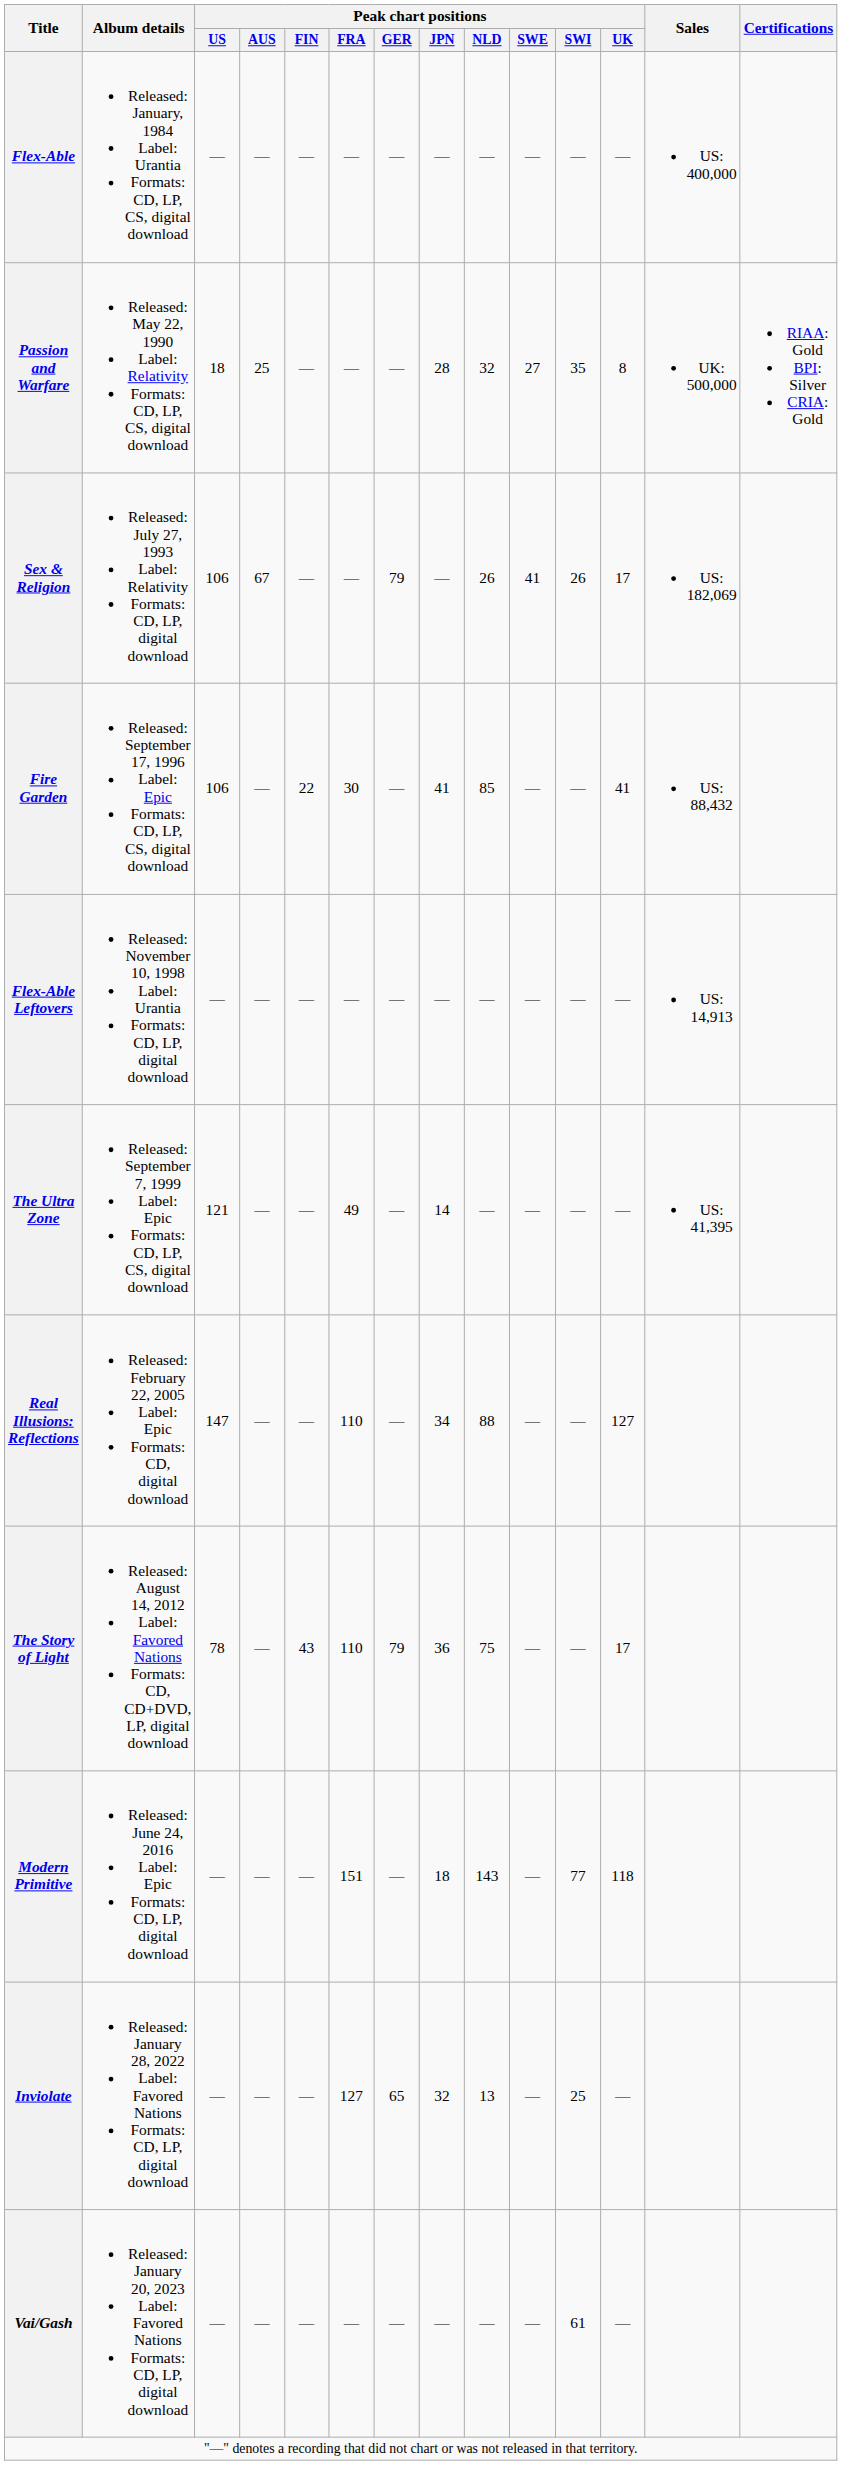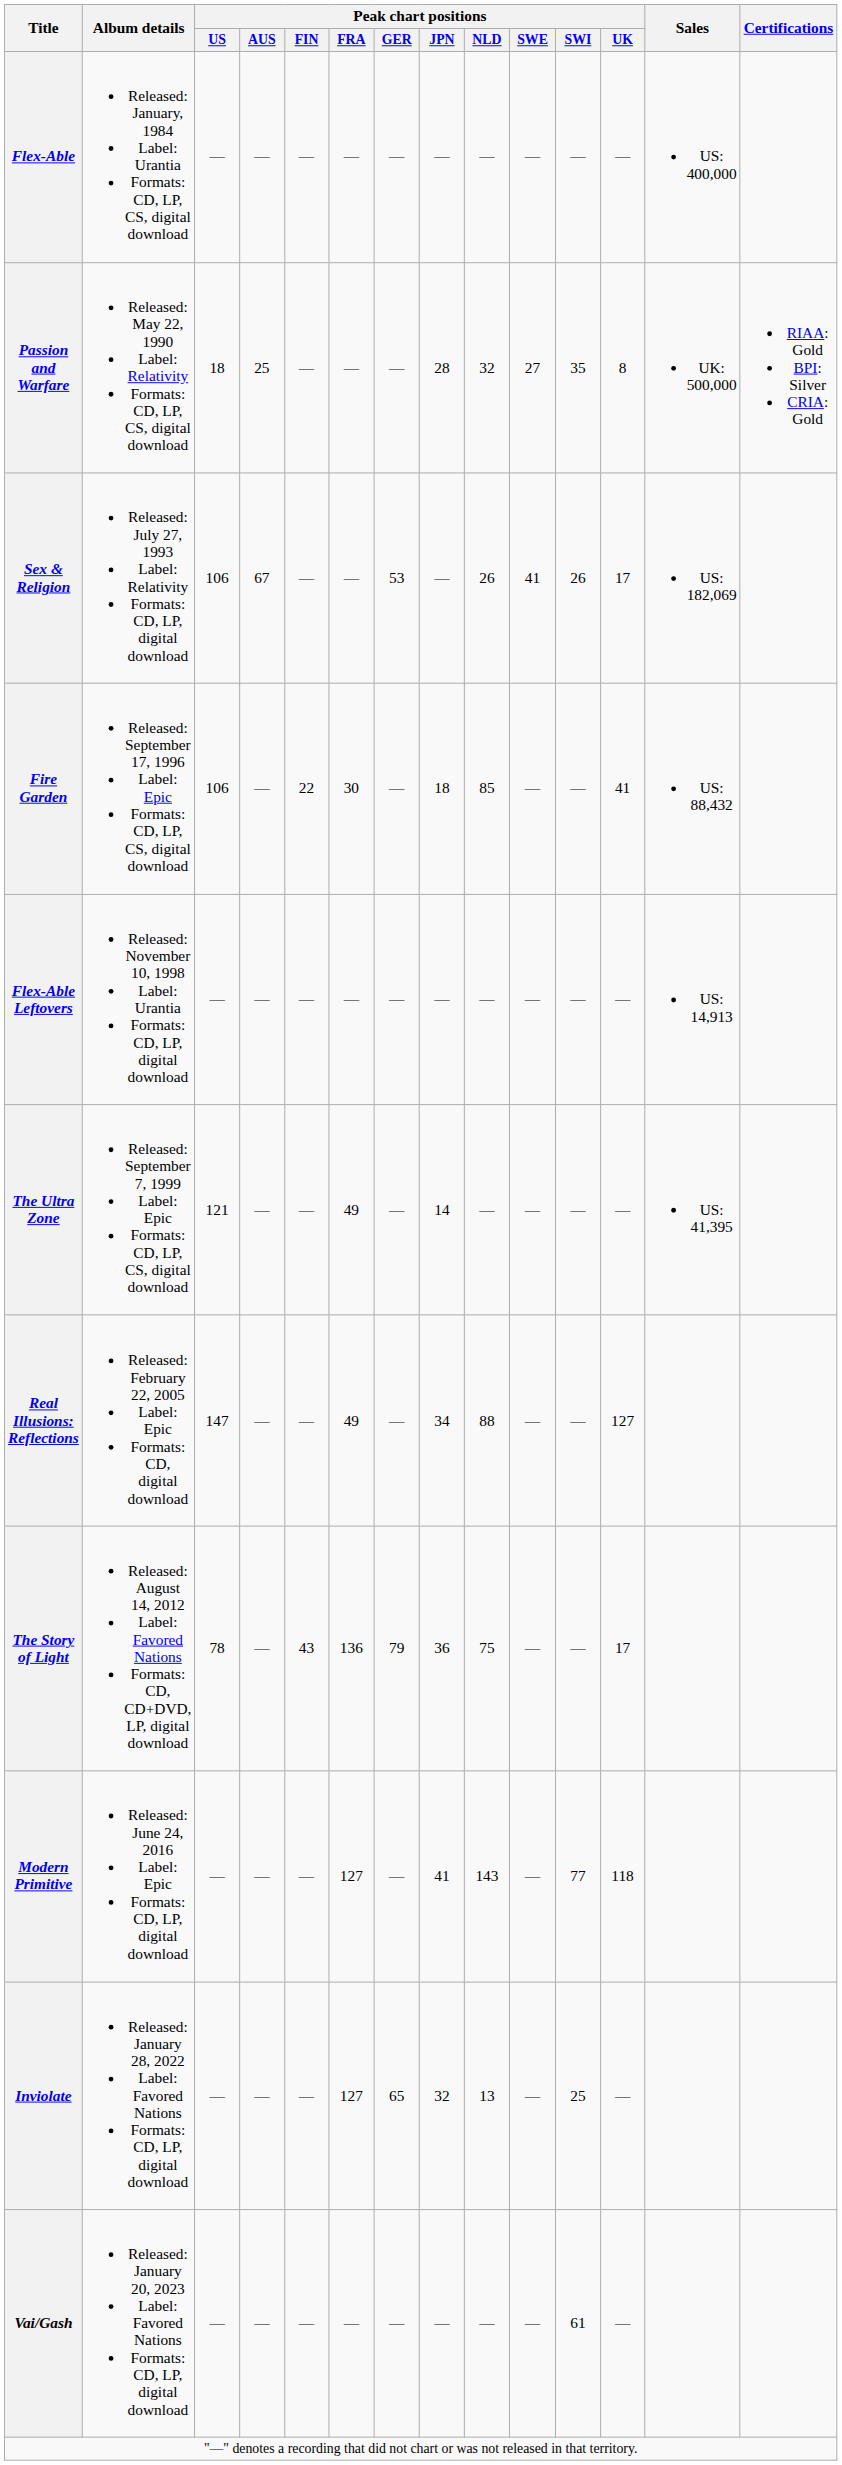 <table class="wikitable mw-collapsible plainrowheaders" style="text-align:center;">
 <tr>
 <th scope="col" rowspan="2">Title</th>
 <th scope="col" rowspan="2">Album details</th>
 <th scope="col" colspan="10">Peak chart positions</th>
 <th scope="col" rowspan="2">Sales</th>
 <th scope="col" rowspan="2"><a href='#'>Certifications</a></th>
 </tr>
 <tr>
 <th scope="col" style="width:3em;font-size:90%;"><a href='#'>US</a><br></th>
 <th scope="col" style="width:3em;font-size:90%;"><a href='#'>AUS</a><br></th>
 <th scope="col" style="width:3em;font-size:90%;"><a href='#'>FIN</a><br></th>
 <th scope="col" style="width:3em;font-size:90%;"><a href='#'>FRA</a><br></th>
 <th scope="col" style="width:3em;font-size:90%;"><a href='#'>GER</a><br></th>
 <th scope="col" style="width:3em;font-size:90%;"><a href='#'>JPN</a><br></th>
 <th scope="col" style="width:3em;font-size:90%;"><a href='#'>NLD</a><br></th>
 <th scope="col" style="width:3em;font-size:90%;"><a href='#'>SWE</a><br></th>
 <th scope="col" style="width:3em;font-size:90%;"><a href='#'>SWI</a><br></th>
 <th scope="col" style="width:3em;font-size:90%;"><a href='#'>UK</a><br></th>
 </tr>
 <tr>
 <th scope="row"><em><a href='#'>Flex-Able</a></em></th>
 <td><br><ul><li>Released: January, 1984</li><li>Label: Urantia</li><li>Formats: CD, LP, CS, digital download</li></ul></td>
 <td>—</td>
 <td>—</td>
 <td>—</td>
 <td>—</td>
 <td>—</td>
 <td>—</td>
 <td>—</td>
 <td>—</td>
 <td>—</td>
 <td>—</td>
 <td><br><ul><li>US: 400,000</li></ul></td>
 <td></td>
 </tr>
 <tr>
 <th scope="row"><em><a href='#'>Passion and Warfare</a></em></th>
 <td><br><ul><li>Released: May 22, 1990</li><li>Label: <a href='#'>Relativity</a></li><li>Formats: CD, LP, CS, digital download</li></ul></td>
 <td>18</td>
 <td>25</td>
 <td>—</td>
 <td>—</td>
 <td>—</td>
 <td>28</td>
 <td>32</td>
 <td>27</td>
 <td>35</td>
 <td>8</td>
 <td><br><ul><li>UK: 500,000</li></ul></td>
 <td><br><ul><li><a href='#'>RIAA</a>: Gold</li><li><a href='#'>BPI</a>: Silver</li><li><a href='#'>CRIA</a>: Gold</li></ul></td>
 </tr>
 <tr>
 <th scope="row"><em><a href='#'>Sex & Religion</a></em></th>
 <td><br><ul><li>Released: July 27, 1993</li><li>Label: Relativity</li><li>Formats: CD, LP, digital download</li></ul></td>
 <td>106</td>
 <td>67</td>
 <td>—</td>
 <td>—</td>
-<td>79</td>
+<td>53</td>
 <td>—</td>
 <td>26</td>
 <td>41</td>
 <td>26</td>
 <td>17</td>
 <td><br><ul><li>US: 182,069</li></ul></td>
 <td></td>
 </tr>
 <tr>
 <th scope="row"><em><a href='#'>Fire Garden</a></em></th>
 <td><br><ul><li>Released: September 17, 1996</li><li>Label: <a href='#'>Epic</a></li><li>Formats: CD, LP, CS, digital download</li></ul></td>
 <td>106</td>
 <td>—</td>
 <td>22</td>
 <td>30</td>
 <td>—</td>
-<td>41</td>
+<td>18</td>
 <td>85</td>
 <td>—</td>
 <td>—</td>
 <td>41</td>
 <td><br><ul><li>US: 88,432</li></ul></td>
 <td></td>
 </tr>
 <tr>
 <th scope="row"><em><a href='#'>Flex-Able Leftovers</a></em></th>
 <td><br><ul><li>Released: November 10, 1998</li><li>Label: Urantia</li><li>Formats: CD, LP, digital download</li></ul></td>
 <td>—</td>
 <td>—</td>
 <td>—</td>
 <td>—</td>
 <td>—</td>
 <td>—</td>
 <td>—</td>
 <td>—</td>
 <td>—</td>
 <td>—</td>
 <td><br><ul><li>US: 14,913</li></ul></td>
 <td></td>
 </tr>
 <tr>
 <th scope="row"><em><a href='#'>The Ultra Zone</a></em></th>
 <td><br><ul><li>Released: September 7, 1999</li><li>Label: Epic</li><li>Formats: CD, LP, CS, digital download</li></ul></td>
 <td>121</td>
 <td>—</td>
 <td>—</td>
 <td>49</td>
 <td>—</td>
 <td>14</td>
 <td>—</td>
 <td>—</td>
 <td>—</td>
 <td>—</td>
 <td><br><ul><li>US: 41,395</li></ul></td>
 <td></td>
 </tr>
 <tr>
 <th scope="row"><em><a href='#'>Real Illusions: Reflections</a></em></th>
 <td><br><ul><li>Released: February 22, 2005</li><li>Label: Epic</li><li>Formats: CD, digital download</li></ul></td>
 <td>147</td>
 <td>—</td>
 <td>—</td>
-<td>110</td>
+<td>49</td>
 <td>—</td>
 <td>34</td>
 <td>88</td>
 <td>—</td>
 <td>—</td>
 <td>127</td>
 <td></td>
 <td></td>
 </tr>
 <tr>
 <th scope="row"><em><a href='#'>The Story of Light</a></em></th>
 <td><br><ul><li>Released: August 14, 2012</li><li>Label: <a href='#'>Favored Nations</a></li><li>Formats: CD, CD+DVD, LP, digital download</li></ul></td>
 <td>78</td>
 <td>—</td>
 <td>43</td>
-<td>110</td>
+<td>136</td>
 <td>79</td>
 <td>36</td>
 <td>75</td>
 <td>—</td>
 <td>—</td>
 <td>17</td>
 <td></td>
 <td></td>
 </tr>
 <tr>
 <th scope="row"><em><a href='#'>Modern Primitive</a></em></th>
 <td><br><ul><li>Released: June 24, 2016</li><li>Label: Epic</li><li>Formats: CD, LP, digital download</li></ul></td>
 <td>—</td>
 <td>—</td>
 <td>—</td>
-<td>151</td>
+<td>127<br></td>
 <td>—</td>
-<td>18</td>
+<td>41</td>
 <td>143</td>
 <td>—</td>
 <td>77</td>
 <td>118</td>
 <td></td>
 <td></td>
 </tr>
 <tr>
 <th scope="row"><em><a href='#'>Inviolate</a></em></th>
 <td><br><ul><li>Released: January 28, 2022</li><li>Label: Favored Nations</li><li>Formats: CD, LP, digital download</li></ul></td>
 <td>—</td>
 <td>—</td>
 <td>—</td>
 <td>127<br></td>
 <td>65</td>
 <td>32</td>
 <td>13</td>
 <td>—</td>
 <td>25</td>
 <td>—</td>
 <td></td>
 <td></td>
 </tr>
 <tr>
 <th scope="row"><em>Vai/Gash</em></th>
 <td><br><ul><li>Released: January 20, 2023</li><li>Label: Favored Nations</li><li>Formats: CD, LP, digital download</li></ul></td>
 <td>—</td>
 <td>—</td>
 <td>—</td>
 <td>—</td>
 <td>—</td>
 <td>—</td>
 <td>—</td>
 <td>—</td>
 <td>61</td>
 <td>—</td>
 <td></td>
 </tr>
 <tr>
 <td colspan="20" style="font-size:90%">"—" denotes a recording that did not chart or was not released in that territory.</td>
 </tr>
 </table>
